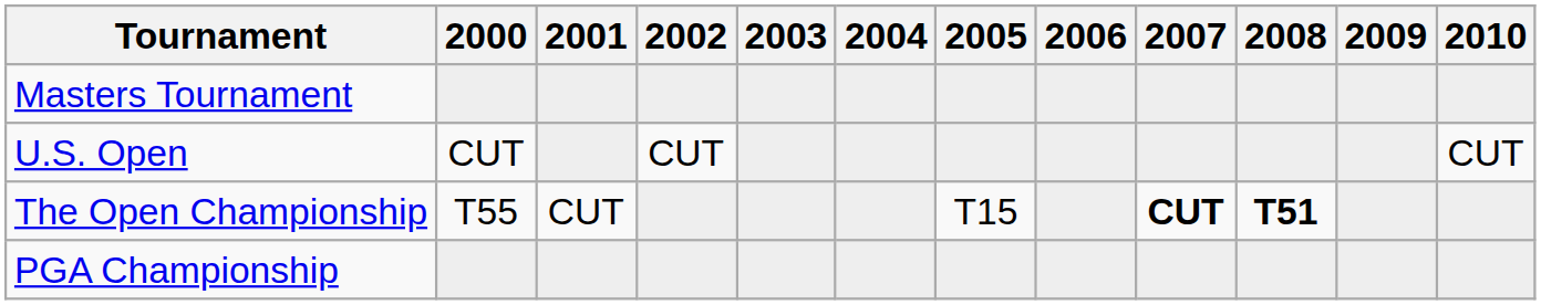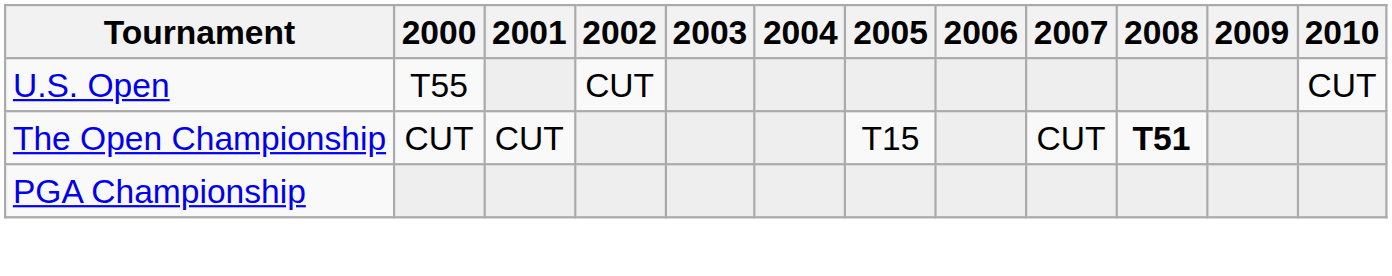 <table class="wikitable" style="font-size:95%;text-align:center;">
 <tr>
 <th>Tournament</th>
 <th>2000</th>
 <th>2001</th>
 <th>2002</th>
 <th>2003</th>
 <th>2004</th>
 <th>2005</th>
 <th>2006</th>
 <th>2007</th>
 <th>2008</th>
 <th>2009</th>
 <th>2010</th>
 </tr>
 <tr>
-<td align=left><a href='#'>Masters Tournament</a></td>
-<td style="background:#eeeeee;"></td>
-<td style="background:#eeeeee;"></td>
-<td style="background:#eeeeee;"></td>
-<td style="background:#eeeeee;"></td>
-<td style="background:#eeeeee;"></td>
-<td style="background:#eeeeee;"></td>
-<td style="background:#eeeeee;"></td>
-<td style="background:#eeeeee;"></td>
-<td style="background:#eeeeee;"></td>
-<td style="background:#eeeeee;"></td>
-<td style="background:#eeeeee;"></td>
-</tr>
-<tr>
 <td align=left><a href='#'>U.S. Open</a></td>
-<td>CUT</td>
+<td>T55</td>
 <td style="background:#eeeeee;"></td>
 <td>CUT</td>
 <td style="background:#eeeeee;"></td>
 <td style="background:#eeeeee;"></td>
 <td style="background:#eeeeee;"></td>
 <td style="background:#eeeeee;"></td>
 <td style="background:#eeeeee;"></td>
 <td style="background:#eeeeee;"></td>
 <td style="background:#eeeeee;"></td>
 <td>CUT</td>
 </tr>
 <tr>
 <td align=left><a href='#'>The Open Championship</a></td>
-<td>T55</td>
+<td>CUT</td>
 <td>CUT</td>
 <td style="background:#eeeeee;"></td>
 <td style="background:#eeeeee;"></td>
 <td style="background:#eeeeee;"></td>
 <td>T15</td>
 <td style="background:#eeeeee;"></td>
-<td><strong>CUT</strong></td>
+<td>CUT</td>
 <td><strong>T51</strong></td>
 <td style="background:#eeeeee;"></td>
 <td style="background:#eeeeee;"></td>
 </tr>
 <tr>
 <td align=left><a href='#'>PGA Championship</a></td>
 <td style="background:#eeeeee;"></td>
 <td style="background:#eeeeee;"></td>
 <td style="background:#eeeeee;"></td>
 <td style="background:#eeeeee;"></td>
 <td style="background:#eeeeee;"></td>
 <td style="background:#eeeeee;"></td>
 <td style="background:#eeeeee;"></td>
 <td style="background:#eeeeee;"></td>
 <td style="background:#eeeeee;"></td>
 <td style="background:#eeeeee;"></td>
 <td style="background:#eeeeee;"></td>
 </tr>
 </table>
